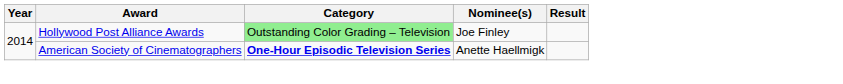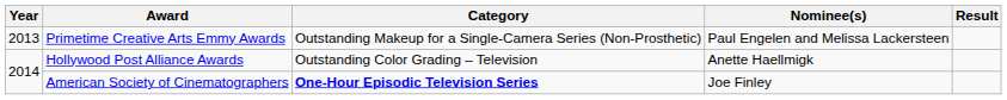 <table class="wikitable sortable plainrowheaders">
 <tr>
 <th>Year</th>
 <th>Award</th>
 <th>Category</th>
 <th>Nominee(s)</th>
 <th>Result</th>
 </tr>
 <tr>
+<td>2013</td>
+<td scope="row"><a href='#'>Primetime Creative Arts Emmy Awards</a></td>
+<td scope="row">Outstanding Makeup for a Single-Camera Series (Non-Prosthetic)</td>
+<td scope="row">Paul Engelen and Melissa Lackersteen</td>
+<td></td>
+</tr>
+<tr>
 <td rowspan=2>2014</td>
 <td scope="row"><a href='#'>Hollywood Post Alliance Awards</a></td>
-<td scope="row" style="background: lightgreen;">Outstanding Color Grading – Television</td>
-<td scope="row">Joe Finley</td>
+<td scope="row">Outstanding Color Grading – Television</td>
+<td scope="row">Anette Haellmigk</td>
 <td></td>
 </tr>
 <tr>
 <td scope="row"><a href='#'>American Society of Cinematographers</a></td>
 <td scope="row"><strong><a href='#'>One-Hour Episodic Television Series</a></strong></td>
-<td scope="row">Anette Haellmigk</td>
+<td scope="row">Joe Finley</td>
 <td></td>
 </tr>
 </table>
